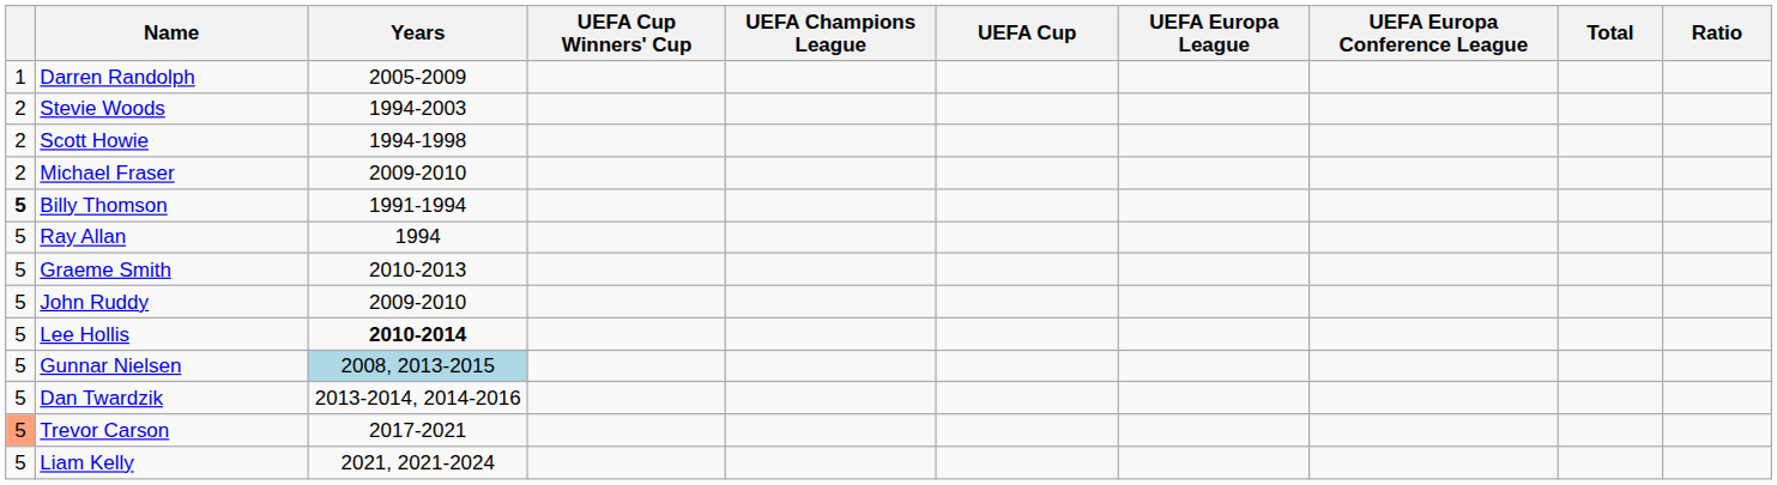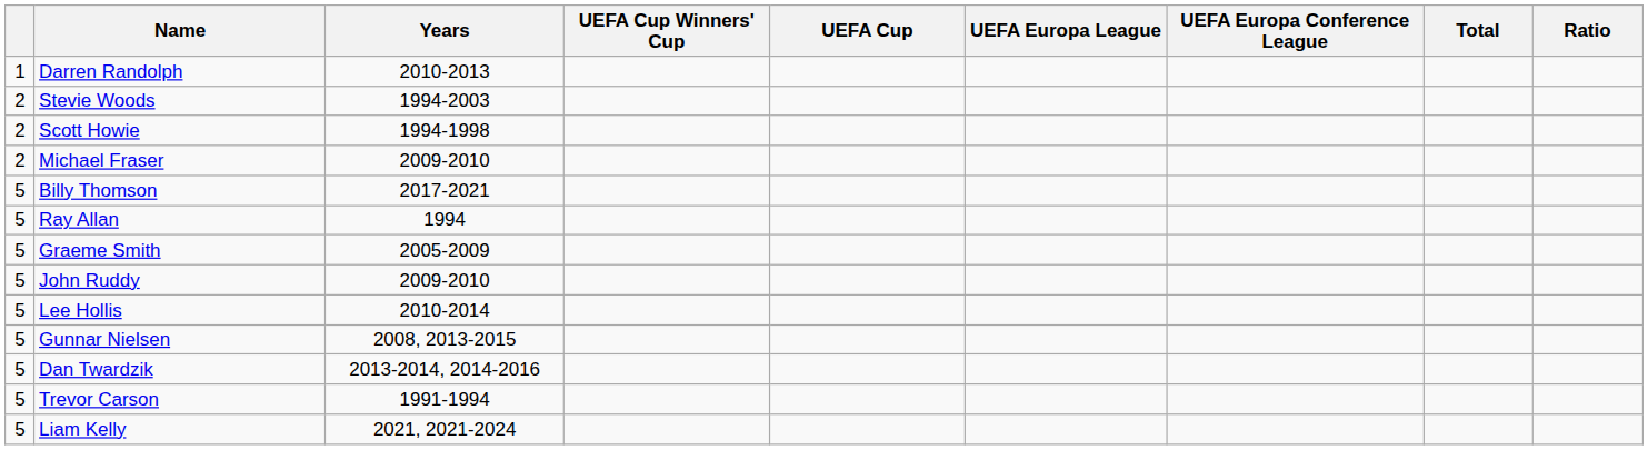 <table class="wikitable sortable"  style="text-align:center; font-size:90%; ">
 <tr>
 <th width=20px></th>
 <th width=300px>Name</th>
 <th width=250px>Years</th>
 <th width=200px>UEFA Cup Winners' Cup</th>
-<th width=200px>UEFA Champions League</th>
 <th width=200px>UEFA Cup</th>
 <th width=200px>UEFA Europa League</th>
 <th width=250px>UEFA Europa Conference League</th>
 <th width=100px>Total</th>
 <th width=100px>Ratio</th>
 </tr>
 <tr>
 <td>1</td>
 <td align="left"> <a href='#'>Darren Randolph</a></td>
-<td>2005-2009</td>
-<td></td>
+<td>2010-2013</td>
 <td></td>
 <td></td>
 <td></td>
 <td></td>
 <td></td>
 <td></td>
 </tr>
 <tr>
 <td>2</td>
 <td align="left"> <a href='#'>Stevie Woods</a></td>
 <td>1994-2003</td>
 <td></td>
 <td></td>
 <td></td>
 <td></td>
 <td></td>
 <td></td>
-<td></td>
 </tr>
 <tr>
 <td>2</td>
 <td align="left"> <a href='#'>Scott Howie</a></td>
 <td>1994-1998</td>
-<td></td>
 <td></td>
 <td></td>
 <td></td>
 <td></td>
 <td></td>
 <td></td>
 </tr>
 <tr>
 <td>2</td>
 <td align="left"> <a href='#'>Michael Fraser</a></td>
 <td>2009-2010</td>
 <td></td>
 <td></td>
 <td></td>
 <td></td>
 <td></td>
 <td></td>
-<td></td>
 </tr>
 <tr>
-<td><strong>5</strong></td>
+<td>5</td>
 <td align="left"> <a href='#'>Billy Thomson</a></td>
-<td>1991-1994</td>
-<td></td>
+<td>2017-2021</td>
 <td></td>
 <td></td>
 <td></td>
 <td></td>
 <td></td>
 <td></td>
 </tr>
 <tr>
 <td>5</td>
 <td align="left"> <a href='#'>Ray Allan</a></td>
 <td>1994</td>
 <td></td>
 <td></td>
 <td></td>
 <td></td>
 <td></td>
 <td></td>
-<td></td>
 </tr>
 <tr>
 <td>5</td>
 <td align="left"> <a href='#'>Graeme Smith</a></td>
-<td>2010-2013</td>
-<td></td>
+<td>2005-2009</td>
 <td></td>
 <td></td>
 <td></td>
 <td></td>
 <td></td>
 <td></td>
 </tr>
 <tr>
 <td>5</td>
 <td align="left"> <a href='#'>John Ruddy</a></td>
 <td>2009-2010</td>
 <td></td>
 <td></td>
 <td></td>
 <td></td>
 <td></td>
 <td></td>
-<td></td>
 </tr>
 <tr>
 <td>5</td>
 <td align="left"> <a href='#'>Lee Hollis</a></td>
-<td><strong>2010-2014</strong></td>
-<td></td>
+<td>2010-2014</td>
 <td></td>
 <td></td>
 <td></td>
 <td></td>
 <td></td>
 <td></td>
 </tr>
 <tr>
 <td>5</td>
 <td align="left"> <a href='#'>Gunnar Nielsen</a></td>
-<td style="background: lightblue;">2008, 2013-2015</td>
-<td></td>
+<td>2008, 2013-2015</td>
 <td></td>
 <td></td>
 <td></td>
 <td></td>
 <td></td>
 <td></td>
 </tr>
 <tr>
 <td>5</td>
 <td align="left"> <a href='#'>Dan Twardzik</a></td>
 <td>2013-2014, 2014-2016</td>
 <td></td>
 <td></td>
 <td></td>
 <td></td>
 <td></td>
 <td></td>
-<td></td>
 </tr>
 <tr>
-<td style="background: lightsalmon;">5</td>
+<td>5</td>
 <td align="left"> <a href='#'>Trevor Carson</a></td>
-<td>2017-2021</td>
-<td></td>
+<td>1991-1994</td>
 <td></td>
 <td></td>
 <td></td>
 <td></td>
 <td></td>
 <td></td>
 </tr>
 <tr>
 <td>5</td>
 <td align="left"> <a href='#'>Liam Kelly</a></td>
 <td>2021, 2021-2024</td>
 <td></td>
 <td></td>
 <td></td>
 <td></td>
 <td></td>
 <td></td>
-<td></td>
 </tr>
 </table>
